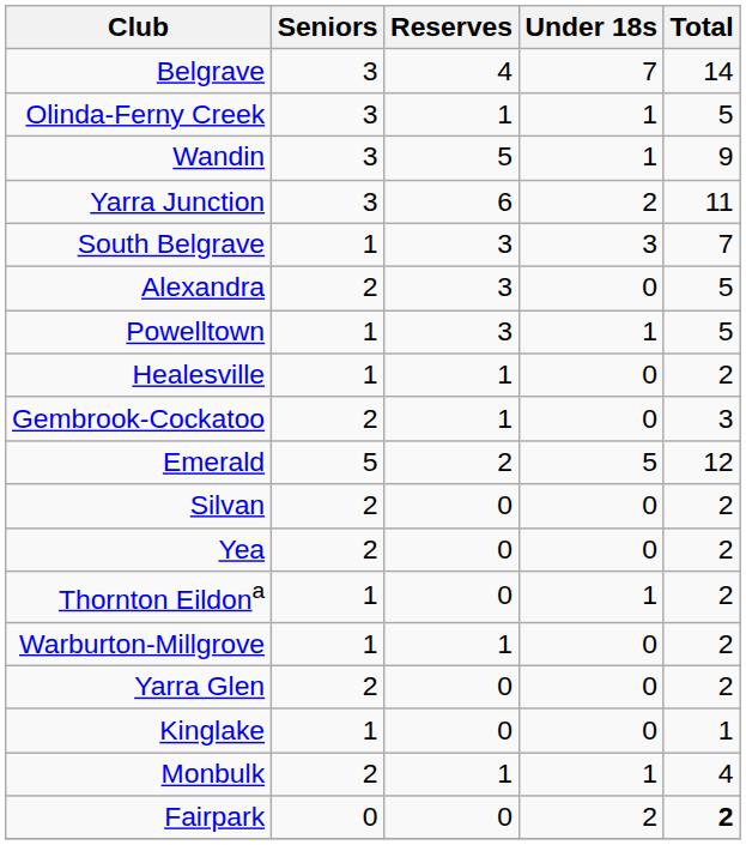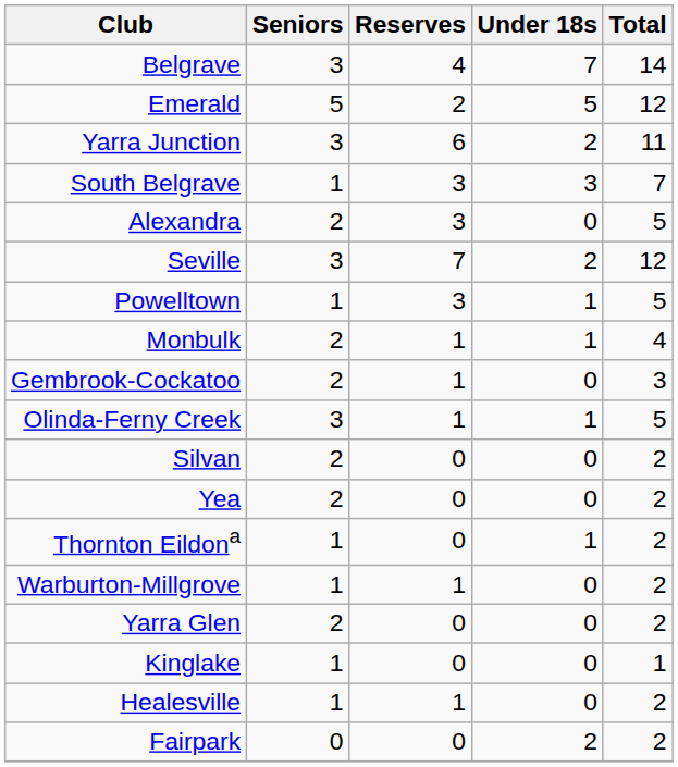 <table class="wikitable sortable" style="text-align:right;">
 <tr>
 <th>Club</th>
 <th>Seniors</th>
 <th>Reserves</th>
 <th>Under 18s</th>
 <th>Total</th>
 </tr>
 <tr>
 <td><a href='#'>Belgrave</a></td>
 <td>3</td>
 <td>4</td>
 <td>7</td>
 <td>14</td>
 </tr>
 <tr>
-<td><a href='#'>Olinda-Ferny Creek</a></td>
-<td>3</td>
-<td>1</td>
-<td>1</td>
+<td><a href='#'>Emerald</a></td>
 <td>5</td>
-</tr>
-<tr>
-<td><a href='#'>Wandin</a></td>
-<td>3</td>
+<td>2</td>
 <td>5</td>
-<td>1</td>
-<td>9</td>
+<td>12</td>
 </tr>
 <tr>
 <td><a href='#'>Yarra Junction</a></td>
 <td>3</td>
 <td>6</td>
 <td>2</td>
 <td>11</td>
 </tr>
 <tr>
 <td><a href='#'>South Belgrave</a></td>
 <td>1</td>
 <td>3</td>
 <td>3</td>
 <td>7</td>
 </tr>
 <tr>
 <td><a href='#'>Alexandra</a></td>
 <td>2</td>
 <td>3</td>
 <td>0</td>
 <td>5</td>
 </tr>
 <tr>
+<td><a href='#'>Seville</a></td>
+<td>3</td>
+<td>7</td>
+<td>2</td>
+<td>12</td>
+</tr>
+<tr>
 <td><a href='#'>Powelltown</a></td>
 <td>1</td>
 <td>3</td>
 <td>1</td>
 <td>5</td>
 </tr>
 <tr>
-<td><a href='#'>Healesville</a></td>
+<td><a href='#'>Monbulk</a></td>
+<td>2</td>
 <td>1</td>
 <td>1</td>
-<td>0</td>
-<td>2</td>
+<td>4</td>
 </tr>
 <tr>
 <td><a href='#'>Gembrook-Cockatoo</a></td>
 <td>2</td>
 <td>1</td>
 <td>0</td>
 <td>3</td>
 </tr>
 <tr>
-<td><a href='#'>Emerald</a></td>
+<td><a href='#'>Olinda-Ferny Creek</a></td>
+<td>3</td>
+<td>1</td>
+<td>1</td>
 <td>5</td>
-<td>2</td>
-<td>5</td>
-<td>12</td>
 </tr>
 <tr>
 <td><a href='#'>Silvan</a></td>
 <td>2</td>
 <td>0</td>
 <td>0</td>
 <td>2</td>
 </tr>
 <tr>
 <td><a href='#'>Yea</a></td>
 <td>2</td>
 <td>0</td>
 <td>0</td>
 <td>2</td>
 </tr>
 <tr>
 <td><a href='#'>Thornton Eildon</a><sup>a</sup></td>
 <td>1</td>
 <td>0</td>
 <td>1</td>
 <td>2</td>
 </tr>
 <tr>
 <td><a href='#'>Warburton-Millgrove</a></td>
 <td>1</td>
 <td>1</td>
 <td>0</td>
 <td>2</td>
 </tr>
 <tr>
 <td><a href='#'>Yarra Glen</a></td>
 <td>2</td>
 <td>0</td>
 <td>0</td>
 <td>2</td>
 </tr>
 <tr>
 <td><a href='#'>Kinglake</a></td>
 <td>1</td>
 <td>0</td>
 <td>0</td>
 <td>1</td>
 </tr>
 <tr>
-<td><a href='#'>Monbulk</a></td>
-<td>2</td>
+<td><a href='#'>Healesville</a></td>
 <td>1</td>
 <td>1</td>
-<td>4</td>
+<td>0</td>
+<td>2</td>
 </tr>
 <tr>
 <td><a href='#'>Fairpark</a></td>
 <td>0</td>
 <td>0</td>
 <td>2</td>
-<td><strong>2</strong></td>
+<td>2</td>
 </tr>
 <tr>
 </tr>
 </table>
